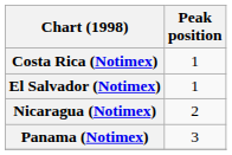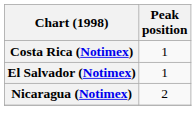 <table class="wikitable sortable plainrowheaders" style="text-align:center">
 <tr>
 <th scope="col">Chart (1998)</th>
 <th scope="col">Peak<br>position</th>
 </tr>
 <tr>
 <th scope="row">Costa Rica (<a href='#'>Notimex</a>)</th>
 <td style="text-align:center;">1</td>
 </tr>
 <tr>
 <th scope="row">El Salvador (<a href='#'>Notimex</a>)</th>
 <td style="text-align:center;">1</td>
 </tr>
 <tr>
 <th scope="row">Nicaragua (<a href='#'>Notimex</a>)</th>
 <td style="text-align:center;">2</td>
 </tr>
 <tr>
-<th scope="row">Panama (<a href='#'>Notimex</a>)</th>
-<td style="text-align:center;">3</td>
-</tr>
-<tr>
 </tr>
 <tr>
 </tr>
 <tr>
 </tr>
 </table>
